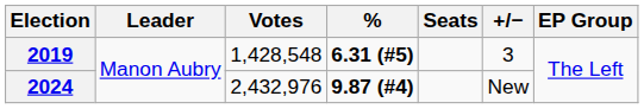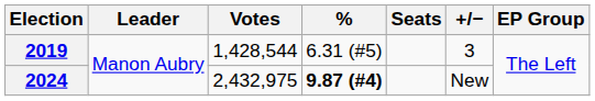 <table class="wikitable"style="text-align:center">
 <tr>
 <th>Election</th>
 <th>Leader</th>
 <th>Votes</th>
 <th>%</th>
 <th>Seats</th>
 <th>+/−</th>
 <th>EP Group</th>
 </tr>
 <tr>
 <th><a href='#'>2019</a></th>
 <td rowspan="2"><a href='#'>Manon Aubry</a></td>
-<td>1,428,548</td>
-<td><strong>6.31 (#5)</strong></td>
+<td>1,428,544</td>
+<td>6.31 (#5)</td>
 <td></td>
 <td> 3</td>
 <td rowspan="2"><a href='#'>The Left</a></td>
 </tr>
 <tr>
 <th><a href='#'>2024</a></th>
-<td>2,432,976</td>
+<td>2,432,975</td>
 <td><strong>9.87 (#4)</strong></td>
 <td></td>
 <td>New</td>
 </tr>
 </table>
